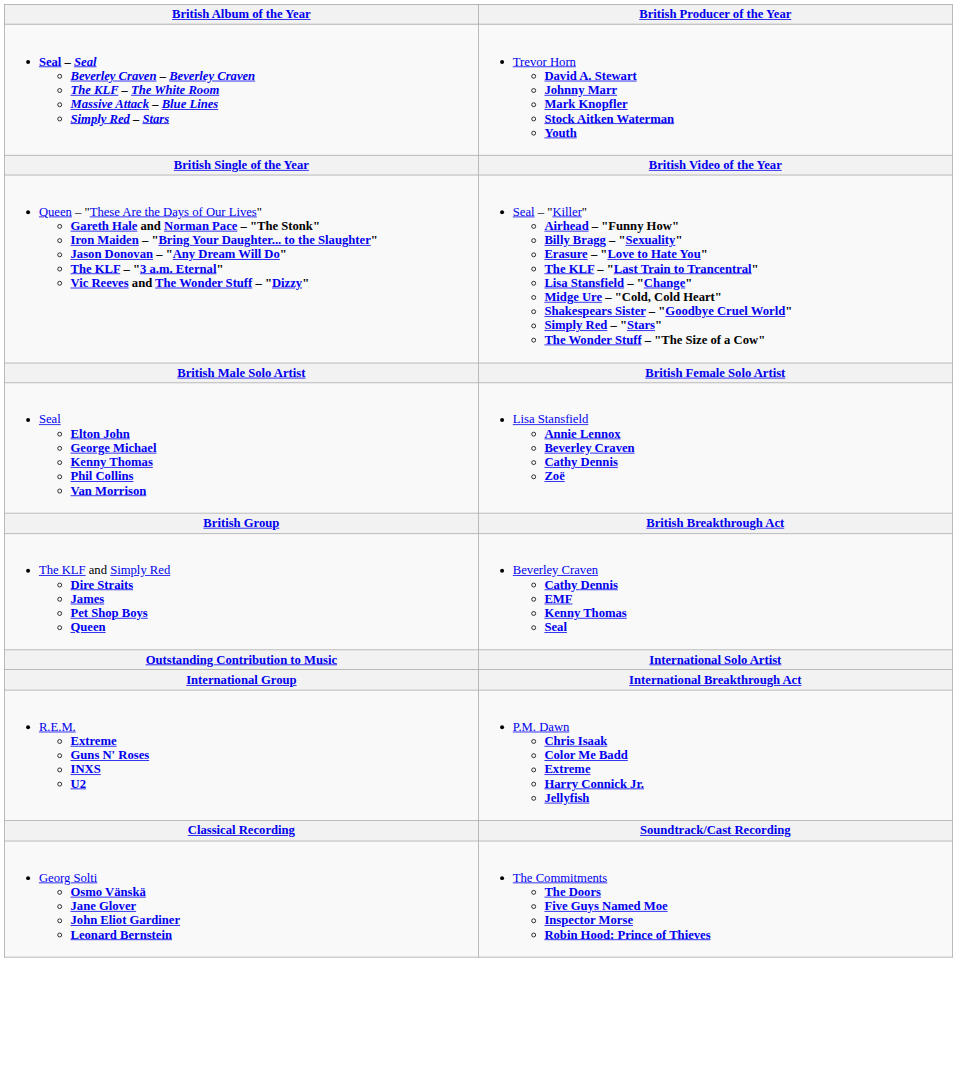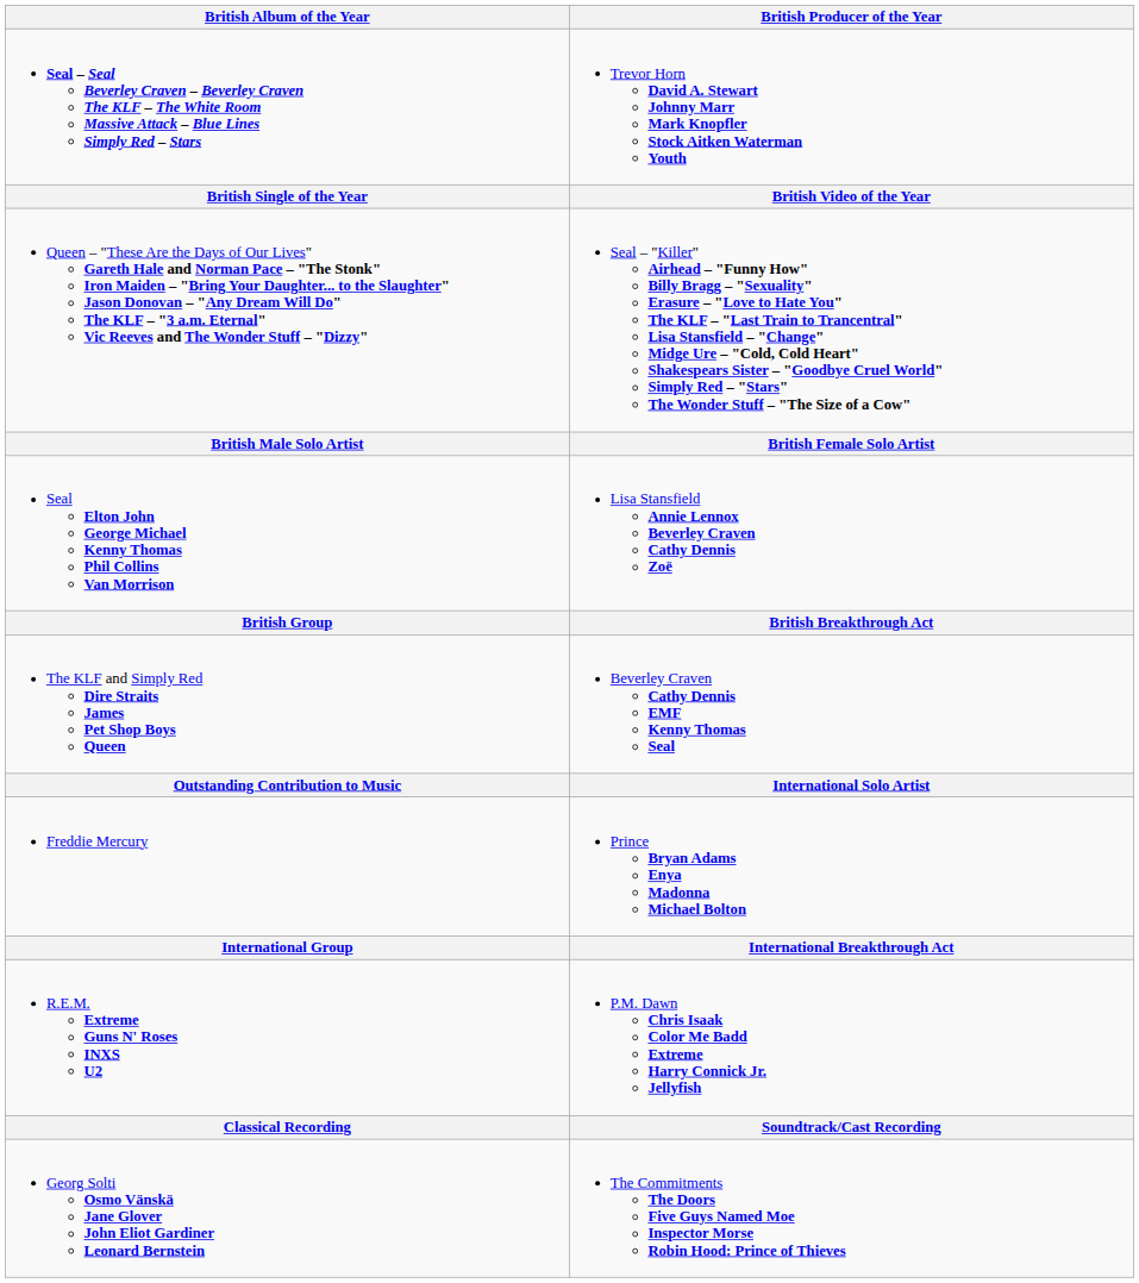 <table class="wikitable" style="width:95%">
 <tr bgcolor="#bebebe">
 <th width="50%"><a href='#'>British Album of the Year</a></th>
 <th width="50%"><a href='#'>British Producer of the Year</a></th>
 </tr>
 <tr>
 <td valign="top"><br><ul><li><strong><a href='#'>Seal</a> – <em><a href='#'>Seal</a><strong><em><ul><li><a href='#'>Beverley Craven</a> – </em><a href='#'>Beverley Craven</a><em></li><li><a href='#'>The KLF</a> – </em><a href='#'>The White Room</a><em></li><li><a href='#'>Massive Attack</a> – </em><a href='#'>Blue Lines</a><em></li><li><a href='#'>Simply Red</a> – </em><a href='#'>Stars</a><em></li></ul></li></ul></td>
 <td valign="top"><br><ul><li></strong><a href='#'>Trevor Horn</a><strong><ul><li><a href='#'>David A. Stewart</a></li><li><a href='#'>Johnny Marr</a></li><li><a href='#'>Mark Knopfler</a></li><li><a href='#'>Stock Aitken Waterman</a></li><li><a href='#'>Youth</a></li></ul></li></ul></td>
 </tr>
 <tr>
 <th width="50%"><a href='#'>British Single of the Year</a></th>
 <th width="50%"><a href='#'>British Video of the Year</a></th>
 </tr>
 <tr>
 <td valign="top"><br><ul><li></strong><a href='#'>Queen</a> – "<a href='#'>These Are the Days of Our Lives</a>"<strong><ul><li><a href='#'>Gareth Hale</a> and <a href='#'>Norman Pace</a> – "The Stonk"</li><li><a href='#'>Iron Maiden</a> – "<a href='#'>Bring Your Daughter... to the Slaughter</a>"</li><li><a href='#'>Jason Donovan</a> – "<a href='#'>Any Dream Will Do</a>"</li><li><a href='#'>The KLF</a> – "<a href='#'>3 a.m. Eternal</a>"</li><li><a href='#'>Vic Reeves</a> and <a href='#'>The Wonder Stuff</a> – "<a href='#'>Dizzy</a>"</li></ul></li></ul></td>
 <td valign="top"><br><ul><li></strong><a href='#'>Seal</a> – "<a href='#'>Killer</a>"<strong><ul><li><a href='#'>Airhead</a> – "Funny How"</li><li><a href='#'>Billy Bragg</a> – "<a href='#'>Sexuality</a>"</li><li><a href='#'>Erasure</a> – "<a href='#'>Love to Hate You</a>"</li><li><a href='#'>The KLF</a> – "<a href='#'>Last Train to Trancentral</a>"</li><li><a href='#'>Lisa Stansfield</a> – "<a href='#'>Change</a>"</li><li><a href='#'>Midge Ure</a> – "Cold, Cold Heart"</li><li><a href='#'>Shakespears Sister</a> – "<a href='#'>Goodbye Cruel World</a>"</li><li><a href='#'>Simply Red</a> – "<a href='#'>Stars</a>"</li><li><a href='#'>The Wonder Stuff</a> – "The Size of a Cow"</li></ul></li></ul></td>
 </tr>
 <tr>
 <th width="50%"><a href='#'>British Male Solo Artist</a></th>
 <th width="50%"><a href='#'>British Female Solo Artist</a></th>
 </tr>
 <tr>
 <td valign="top"><br><ul><li></strong><a href='#'>Seal</a><strong><ul><li><a href='#'>Elton John</a></li><li><a href='#'>George Michael</a></li><li><a href='#'>Kenny Thomas</a></li><li><a href='#'>Phil Collins</a></li><li><a href='#'>Van Morrison</a></li></ul></li></ul></td>
 <td valign="top"><br><ul><li></strong><a href='#'>Lisa Stansfield</a><strong><ul><li><a href='#'>Annie Lennox</a></li><li><a href='#'>Beverley Craven</a></li><li><a href='#'>Cathy Dennis</a></li><li><a href='#'>Zoë</a></li></ul></li></ul></td>
 </tr>
 <tr>
 <th width="50%"><a href='#'>British Group</a></th>
 <th width="50%"><a href='#'>British Breakthrough Act</a></th>
 </tr>
 <tr>
 <td valign="top"><br><ul><li></strong><a href='#'>The KLF</a> and <a href='#'>Simply Red</a><strong><ul><li><a href='#'>Dire Straits</a></li><li><a href='#'>James</a></li><li><a href='#'>Pet Shop Boys</a></li><li><a href='#'>Queen</a></li></ul></li></ul></td>
 <td valign="top"><br><ul><li></strong><a href='#'>Beverley Craven</a><strong><ul><li><a href='#'>Cathy Dennis</a></li><li><a href='#'>EMF</a></li><li><a href='#'>Kenny Thomas</a></li><li><a href='#'>Seal</a></li></ul></li></ul></td>
 </tr>
 <tr>
 <th width="50%"><a href='#'>Outstanding Contribution to Music</a></th>
 <th width="50%"><a href='#'>International Solo Artist</a></th>
 </tr>
 <tr>
+<td valign="top"><br><ul><li></strong><a href='#'>Freddie Mercury</a><strong></li></ul></td>
+<td valign="top"><br><ul><li></strong><a href='#'>Prince</a><strong><ul><li><a href='#'>Bryan Adams</a></li><li><a href='#'>Enya</a></li><li><a href='#'>Madonna</a></li><li><a href='#'>Michael Bolton</a></li></ul></li></ul></td>
+</tr>
+<tr>
 <th width="50%"><a href='#'>International Group</a></th>
 <th width="50%"><a href='#'>International Breakthrough Act</a></th>
 </tr>
 <tr>
 <td valign="top"><br><ul><li></strong><a href='#'>R.E.M.</a><strong><ul><li><a href='#'>Extreme</a></li><li><a href='#'>Guns N' Roses</a></li><li><a href='#'>INXS</a></li><li><a href='#'>U2</a></li></ul></li></ul></td>
 <td valign="top"><br><ul><li></strong><a href='#'>P.M. Dawn</a><strong><ul><li><a href='#'>Chris Isaak</a></li><li><a href='#'>Color Me Badd</a></li><li><a href='#'>Extreme</a></li><li><a href='#'>Harry Connick Jr.</a></li><li><a href='#'>Jellyfish</a></li></ul></li></ul></td>
 </tr>
 <tr>
 <th width="50%"><a href='#'>Classical Recording</a></th>
 <th width="50%"><a href='#'>Soundtrack/Cast Recording</a></th>
 </tr>
 <tr>
 <td valign="top"><br><ul><li></strong><a href='#'>Georg Solti</a><strong><ul><li><a href='#'>Osmo Vänskä</a></li><li><a href='#'>Jane Glover</a></li><li><a href='#'>John Eliot Gardiner</a></li><li><a href='#'>Leonard Bernstein</a></li></ul></li></ul></td>
 <td valign="top"><br><ul><li></em></strong><a href='#'>The Commitments</a><strong><em><ul><li></em><a href='#'>The Doors</a><em></li><li></em><a href='#'>Five Guys Named Moe</a><em></li><li></em><a href='#'>Inspector Morse</a><em></li><li></em><a href='#'>Robin Hood: Prince of Thieves</a><em></li></ul></li></ul></td>
 </tr>
 </table>
